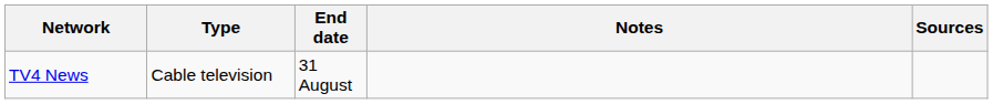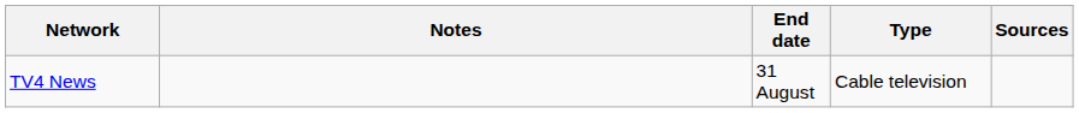 <table class="wikitable">
 <tr>
 <th style="text-align:center; width:125px">Network</th>
+<th style="text-align:center; width:500px">Notes</th>
+<th style="text-align:center; width:60px">End date</th>
 <th style="text-align:center; width:130px">Type</th>
-<th style="text-align:center; width:60px">End date</th>
-<th style="text-align:center; width:500px">Notes</th>
 <th style="text-align:center; width:30px">Sources</th>
 </tr>
 <tr>
 <td><a href='#'>TV4 News</a></td>
+<td></td>
+<td>31 August</td>
 <td>Cable television</td>
-<td>31 August</td>
-<td></td>
 <td></td>
 </tr>
 </table>
